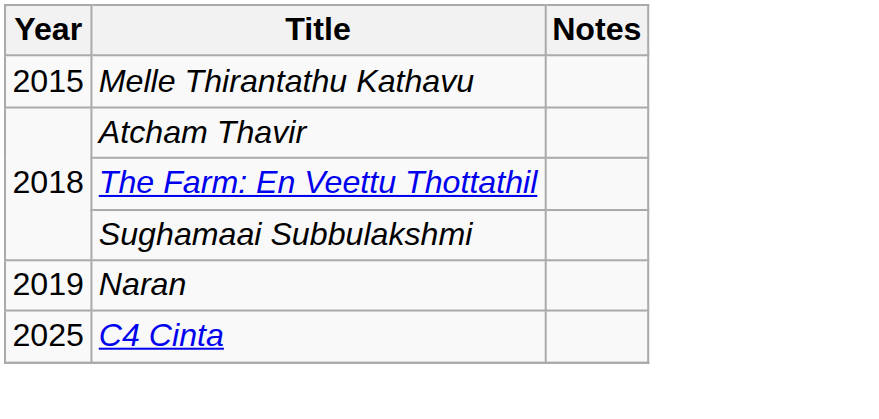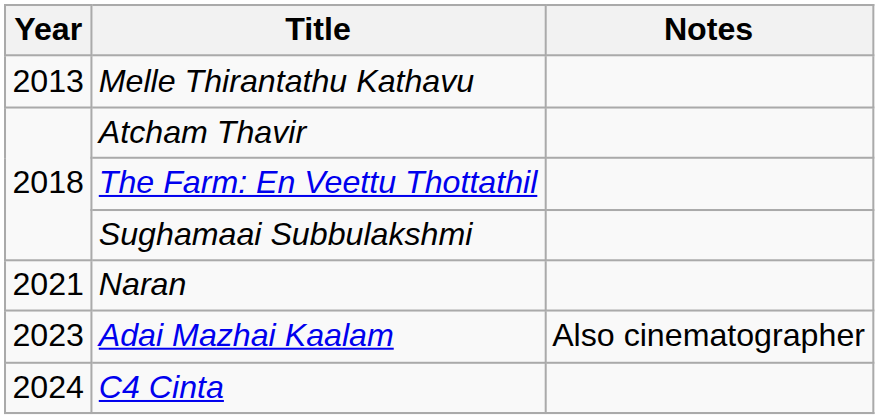 <table class="wikitable sortable">
 <tr>
 <th>Year</th>
 <th>Title</th>
 <th class="unsortable">Notes</th>
 </tr>
 <tr>
-<td>2015</td>
+<td>2013</td>
 <td><em>Melle Thirantathu Kathavu</em></td>
 <td></td>
 </tr>
 <tr>
 <td rowspan="3">2018</td>
 <td><em>Atcham Thavir</em></td>
 <td></td>
 </tr>
 <tr>
 <td><em><a href='#'>The Farm: En Veettu Thottathil</a></em></td>
 <td></td>
 </tr>
 <tr>
 <td><em>Sughamaai Subbulakshmi</em></td>
 <td></td>
 </tr>
 <tr>
-<td>2019</td>
+<td>2021</td>
 <td><em>Naran</em></td>
 <td></td>
 </tr>
 <tr>
-<td>2025</td>
+<td>2023</td>
+<td><em><a href='#'>Adai Mazhai Kaalam</a></em></td>
+<td>Also cinematographer</td>
+</tr>
+<tr>
+<td>2024</td>
 <td><em><a href='#'>C4 Cinta</a></em></td>
 <td></td>
 </tr>
 <tr>
 </tr>
 </table>
